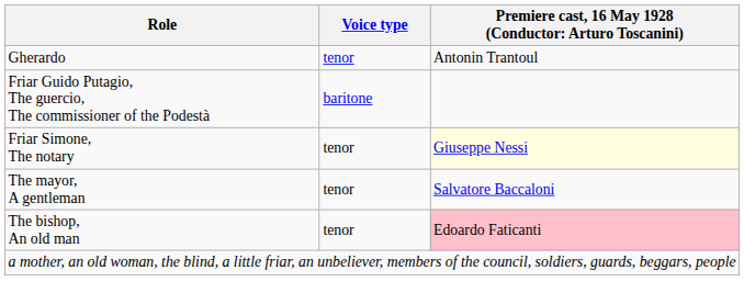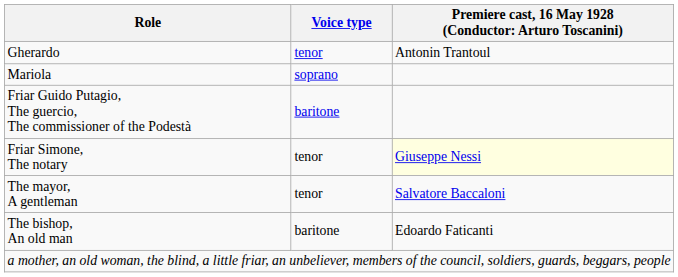 <table class="wikitable">
 <tr>
 <th>Role</th>
 <th><a href='#'>Voice type</a></th>
 <th>Premiere cast, 16 May 1928<br>(Conductor: Arturo Toscanini)</th>
 </tr>
 <tr>
 <td>Gherardo</td>
 <td><a href='#'>tenor</a></td>
 <td>Antonin Trantoul</td>
+</tr>
+<tr>
+<td>Mariola</td>
+<td><a href='#'>soprano</a></td>
+<td></td>
 </tr>
 <tr>
 <td>Friar Guido Putagio,<br>The guercio,<br> The commissioner of the Podestà</td>
 <td><a href='#'>baritone</a></td>
 <td></td>
 </tr>
 <tr>
 <td>Friar Simone,<br>The notary</td>
 <td>tenor</td>
 <td style="background: lightyellow;"><a href='#'>Giuseppe Nessi</a></td>
 </tr>
 <tr>
 <td>The mayor,<br>A gentleman</td>
 <td>tenor</td>
 <td><a href='#'>Salvatore Baccaloni</a></td>
 </tr>
 <tr>
 <td>The bishop,<br>An old man</td>
-<td>tenor</td>
-<td style="background: pink;">Edoardo Faticanti</td>
+<td>baritone</td>
+<td>Edoardo Faticanti</td>
 </tr>
 <tr>
 <td colspan="3"><em>a mother, an old woman, the blind, a little friar, an unbeliever, members of the council, soldiers, guards, beggars, people</em></td>
 </tr>
 </table>
